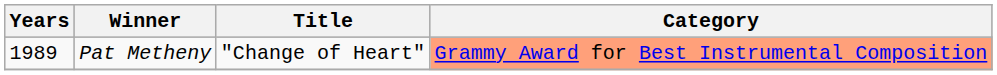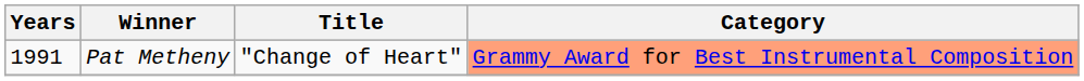 <table class="wikitable">
 <tr>
 <th align="left">Years</th>
 <th align="left">Winner</th>
 <th align="left">Title</th>
 <th align="left">Category</th>
 </tr>
 <tr>
-<td align="left">1989</td>
+<td align="left">1991</td>
 <td align="left"><em>Pat Metheny</em></td>
 <td align="left">"Change of Heart"</td>
 <td align="left" style="background: lightsalmon;"><a href='#'>Grammy Award</a> for <a href='#'>Best Instrumental Composition</a></td>
 </tr>
 <tr>
 </tr>
 </table>
